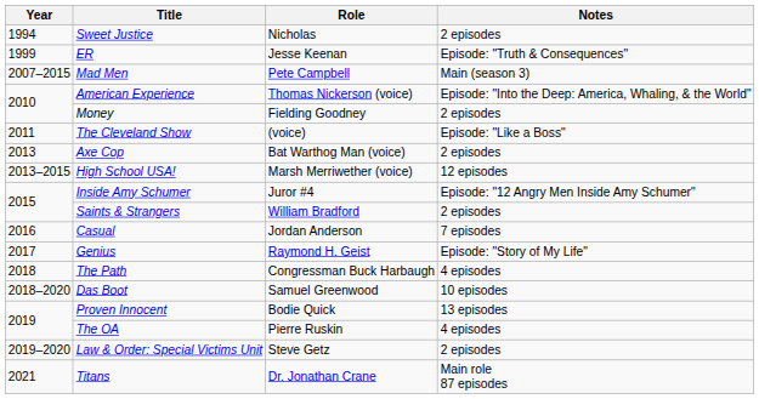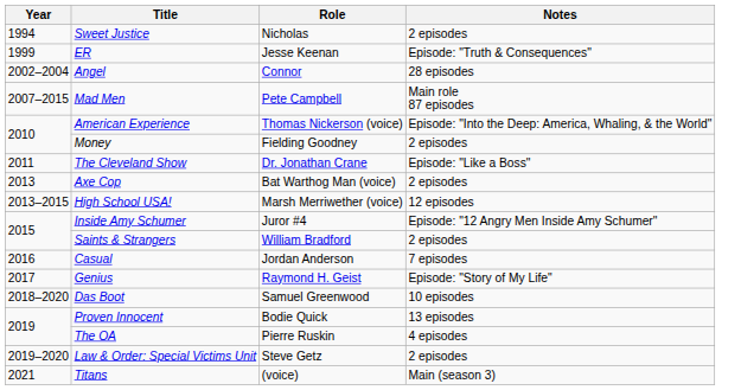 <table class="wikitable sortable">
 <tr>
 <th>Year</th>
 <th>Title</th>
 <th>Role</th>
 <th class="unsortable">Notes</th>
 </tr>
 <tr>
 <td>1994</td>
 <td><em><a href='#'>Sweet Justice</a></em></td>
 <td>Nicholas</td>
 <td>2 episodes</td>
 </tr>
 <tr>
 <td>1999</td>
 <td><em><a href='#'>ER</a></em></td>
 <td>Jesse Keenan</td>
 <td>Episode: "Truth & Consequences"</td>
 </tr>
 <tr>
+<td>2002–2004</td>
+<td><em><a href='#'>Angel</a></em></td>
+<td><a href='#'>Connor</a></td>
+<td>28 episodes</td>
+</tr>
+<tr>
 <td>2007–2015</td>
 <td><em><a href='#'>Mad Men</a></em></td>
 <td><a href='#'>Pete Campbell</a></td>
-<td>Main (season 3)</td>
+<td>Main role<br>87 episodes</td>
 </tr>
 <tr>
 <td rowspan="2">2010</td>
 <td><em><a href='#'>American Experience</a></em></td>
 <td><a href='#'>Thomas Nickerson</a> (voice)</td>
 <td>Episode: "Into the Deep: America, Whaling, & the World"</td>
 </tr>
 <tr>
 <td><em>Money</em></td>
 <td>Fielding Goodney</td>
 <td>2 episodes</td>
 </tr>
 <tr>
 <td>2011</td>
 <td><em><a href='#'>The Cleveland Show</a></em></td>
-<td>(voice)</td>
+<td><a href='#'>Dr. Jonathan Crane</a></td>
 <td>Episode: "Like a Boss"</td>
 </tr>
 <tr>
 <td>2013</td>
 <td><em><a href='#'>Axe Cop</a></em></td>
 <td>Bat Warthog Man (voice)</td>
 <td>2 episodes</td>
 </tr>
 <tr>
 <td>2013–2015</td>
 <td><em><a href='#'>High School USA!</a></em></td>
 <td>Marsh Merriwether (voice)</td>
 <td>12 episodes</td>
 </tr>
 <tr>
 <td rowspan="2">2015</td>
 <td><em><a href='#'>Inside Amy Schumer</a></em></td>
 <td>Juror #4</td>
 <td>Episode: "12 Angry Men Inside Amy Schumer"</td>
 </tr>
 <tr>
 <td><em><a href='#'>Saints & Strangers</a></em></td>
 <td><a href='#'>William Bradford</a></td>
 <td>2 episodes</td>
 </tr>
 <tr>
 <td>2016</td>
 <td><em><a href='#'>Casual</a></em></td>
 <td>Jordan Anderson</td>
 <td>7 episodes</td>
 </tr>
 <tr>
 <td>2017</td>
 <td><em><a href='#'>Genius</a></em></td>
 <td><a href='#'>Raymond H. Geist</a></td>
 <td>Episode: "Story of My Life"</td>
 </tr>
 <tr>
-<td>2018</td>
-<td><em><a href='#'>The Path</a></em></td>
-<td>Congressman Buck Harbaugh</td>
-<td>4 episodes</td>
-</tr>
-<tr>
 <td>2018–2020</td>
 <td><em><a href='#'>Das Boot</a></em></td>
 <td>Samuel Greenwood</td>
 <td>10 episodes</td>
 </tr>
 <tr>
 <td rowspan="2">2019</td>
 <td><em><a href='#'>Proven Innocent</a></em></td>
 <td>Bodie Quick</td>
 <td>13 episodes</td>
 </tr>
 <tr>
 <td><em><a href='#'>The OA</a></em></td>
 <td>Pierre Ruskin</td>
 <td>4 episodes</td>
 </tr>
 <tr>
 <td>2019–2020</td>
 <td><em><a href='#'>Law & Order: Special Victims Unit</a></em></td>
 <td>Steve Getz</td>
 <td>2 episodes</td>
 </tr>
 <tr>
 <td>2021</td>
 <td><em><a href='#'>Titans</a></em></td>
-<td><a href='#'>Dr. Jonathan Crane</a></td>
-<td>Main role<br>87 episodes</td>
+<td>(voice)</td>
+<td>Main (season 3)</td>
 </tr>
 </table>
